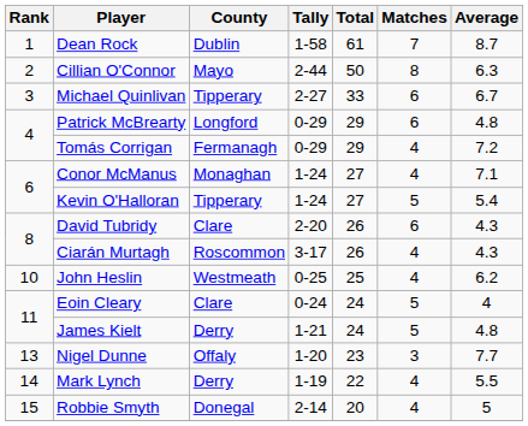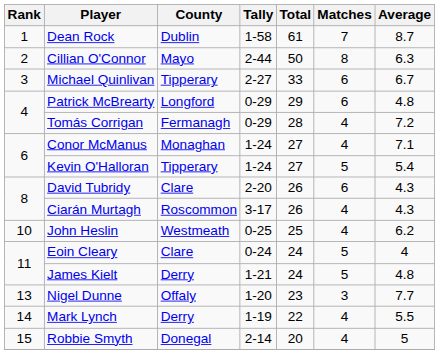 <table class="wikitable sortable">
 <tr>
 <th>Rank</th>
 <th>Player</th>
 <th>County</th>
 <th class="unsortable">Tally</th>
 <th>Total</th>
 <th>Matches</th>
 <th>Average</th>
 </tr>
 <tr>
 <td rowspan=1 align=center>1</td>
 <td><a href='#'>Dean Rock</a></td>
 <td> <a href='#'>Dublin</a></td>
 <td align=center>1-58</td>
 <td align=center>61</td>
 <td align=center>7</td>
 <td align=center>8.7</td>
 </tr>
 <tr>
 <td rowspan=1 align=center>2</td>
 <td><a href='#'>Cillian O'Connor</a></td>
 <td> <a href='#'>Mayo</a></td>
 <td align=center>2-44</td>
 <td align=center>50</td>
 <td align=center>8</td>
 <td align=center>6.3</td>
 </tr>
 <tr>
 <td rowspan=1 align=center>3</td>
 <td><a href='#'>Michael Quinlivan</a></td>
 <td> <a href='#'>Tipperary</a></td>
 <td align=center>2-27</td>
 <td align=center>33</td>
 <td align=center>6</td>
 <td align=center>6.7</td>
 </tr>
 <tr>
 <td rowspan=2 align=center>4</td>
 <td><a href='#'>Patrick McBrearty</a></td>
 <td> <a href='#'>Longford</a></td>
 <td align=center>0-29</td>
 <td align=center>29</td>
 <td align=center>6</td>
 <td align=center>4.8</td>
 </tr>
 <tr>
 <td><a href='#'>Tomás Corrigan</a></td>
 <td> <a href='#'>Fermanagh</a></td>
 <td align=center>0-29</td>
-<td align=center>29</td>
+<td align=center>28</td>
 <td align=center>4</td>
 <td align=center>7.2</td>
 </tr>
 <tr>
 <td rowspan=2 align=center>6</td>
 <td><a href='#'>Conor McManus</a></td>
 <td> <a href='#'>Monaghan</a></td>
 <td align=center>1-24</td>
 <td align=center>27</td>
 <td align=center>4</td>
 <td align=center>7.1</td>
 </tr>
 <tr>
 <td><a href='#'>Kevin O'Halloran</a></td>
 <td> <a href='#'>Tipperary</a></td>
 <td align=center>1-24</td>
 <td align=center>27</td>
 <td align=center>5</td>
 <td align=center>5.4</td>
 </tr>
 <tr>
 <td rowspan=2 align=center>8</td>
 <td><a href='#'>David Tubridy</a></td>
 <td> <a href='#'>Clare</a></td>
 <td align=center>2-20</td>
 <td align=center>26</td>
 <td align=center>6</td>
 <td align=center>4.3</td>
 </tr>
 <tr>
 <td><a href='#'>Ciarán Murtagh</a></td>
 <td> <a href='#'>Roscommon</a></td>
 <td align=center>3-17</td>
 <td align=center>26</td>
 <td align=center>4</td>
 <td align=center>4.3</td>
 </tr>
 <tr>
 <td rowspan=1 align=center>10</td>
 <td><a href='#'>John Heslin</a></td>
 <td> <a href='#'>Westmeath</a></td>
 <td align=center>0-25</td>
 <td align=center>25</td>
 <td align=center>4</td>
 <td align=center>6.2</td>
 </tr>
 <tr>
 <td rowspan=2 align=center>11</td>
 <td><a href='#'>Eoin Cleary</a></td>
 <td> <a href='#'>Clare</a></td>
 <td align=center>0-24</td>
 <td align=center>24</td>
 <td align=center>5</td>
 <td align=center>4</td>
 </tr>
 <tr>
 <td><a href='#'>James Kielt</a></td>
 <td> <a href='#'>Derry</a></td>
 <td align=center>1-21</td>
 <td align=center>24</td>
 <td align=center>5</td>
 <td align=center>4.8</td>
 </tr>
 <tr>
 <td rowspan=1 align=center>13</td>
 <td><a href='#'>Nigel Dunne</a></td>
 <td> <a href='#'>Offaly</a></td>
 <td align=center>1-20</td>
 <td align=center>23</td>
 <td align=center>3</td>
 <td align=center>7.7</td>
 </tr>
 <tr>
 <td rowspan=1 align=center>14</td>
 <td><a href='#'>Mark Lynch</a></td>
 <td> <a href='#'>Derry</a></td>
 <td align=center>1-19</td>
 <td align=center>22</td>
 <td align=center>4</td>
 <td align=center>5.5</td>
 </tr>
 <tr>
 <td rowspan=1 align=center>15</td>
 <td><a href='#'>Robbie Smyth</a></td>
 <td> <a href='#'>Donegal</a></td>
 <td align=center>2-14</td>
 <td align=center>20</td>
 <td align=center>4</td>
 <td align=center>5</td>
 </tr>
 <tr>
 </tr>
 </table>
